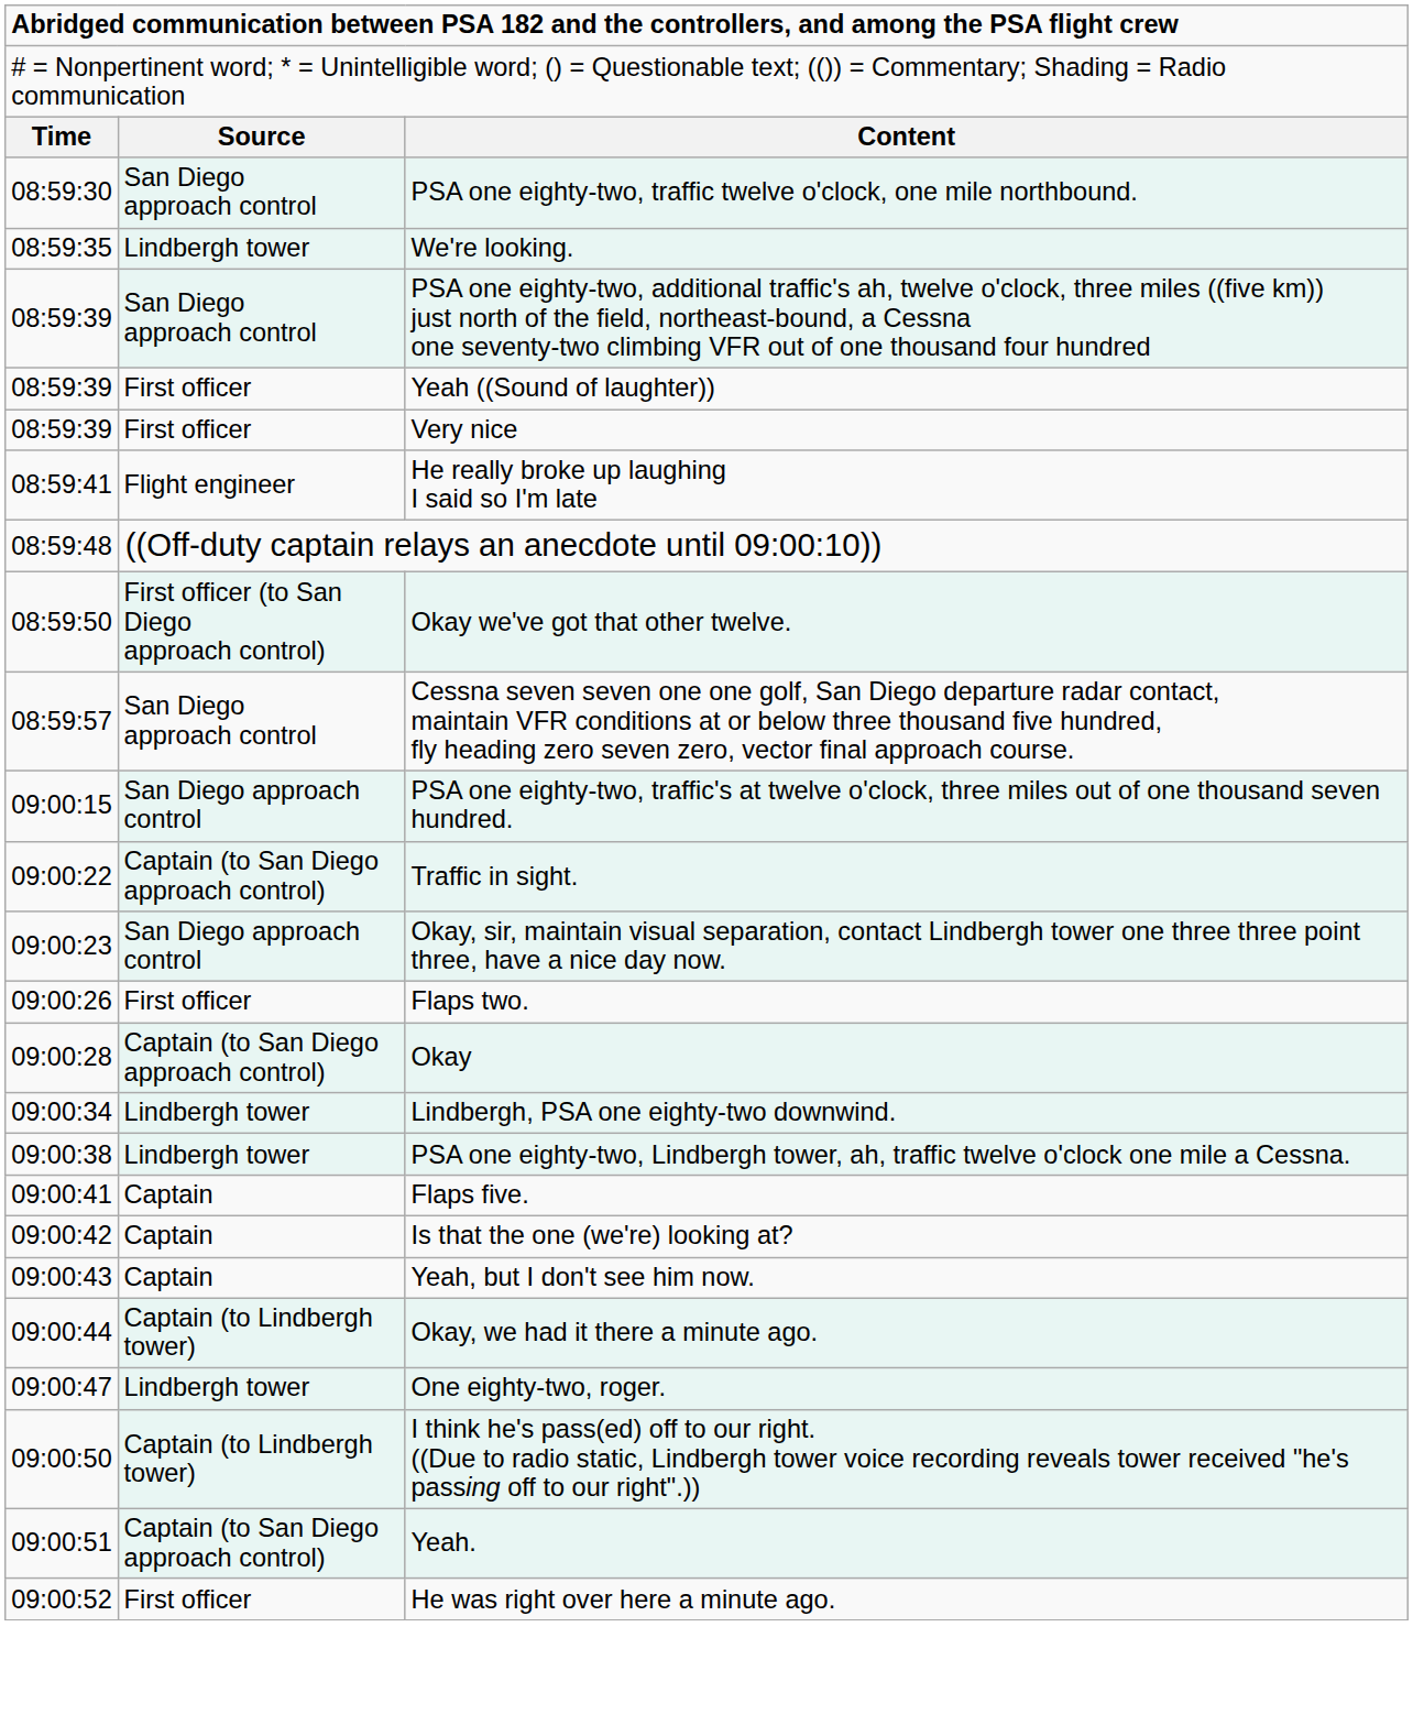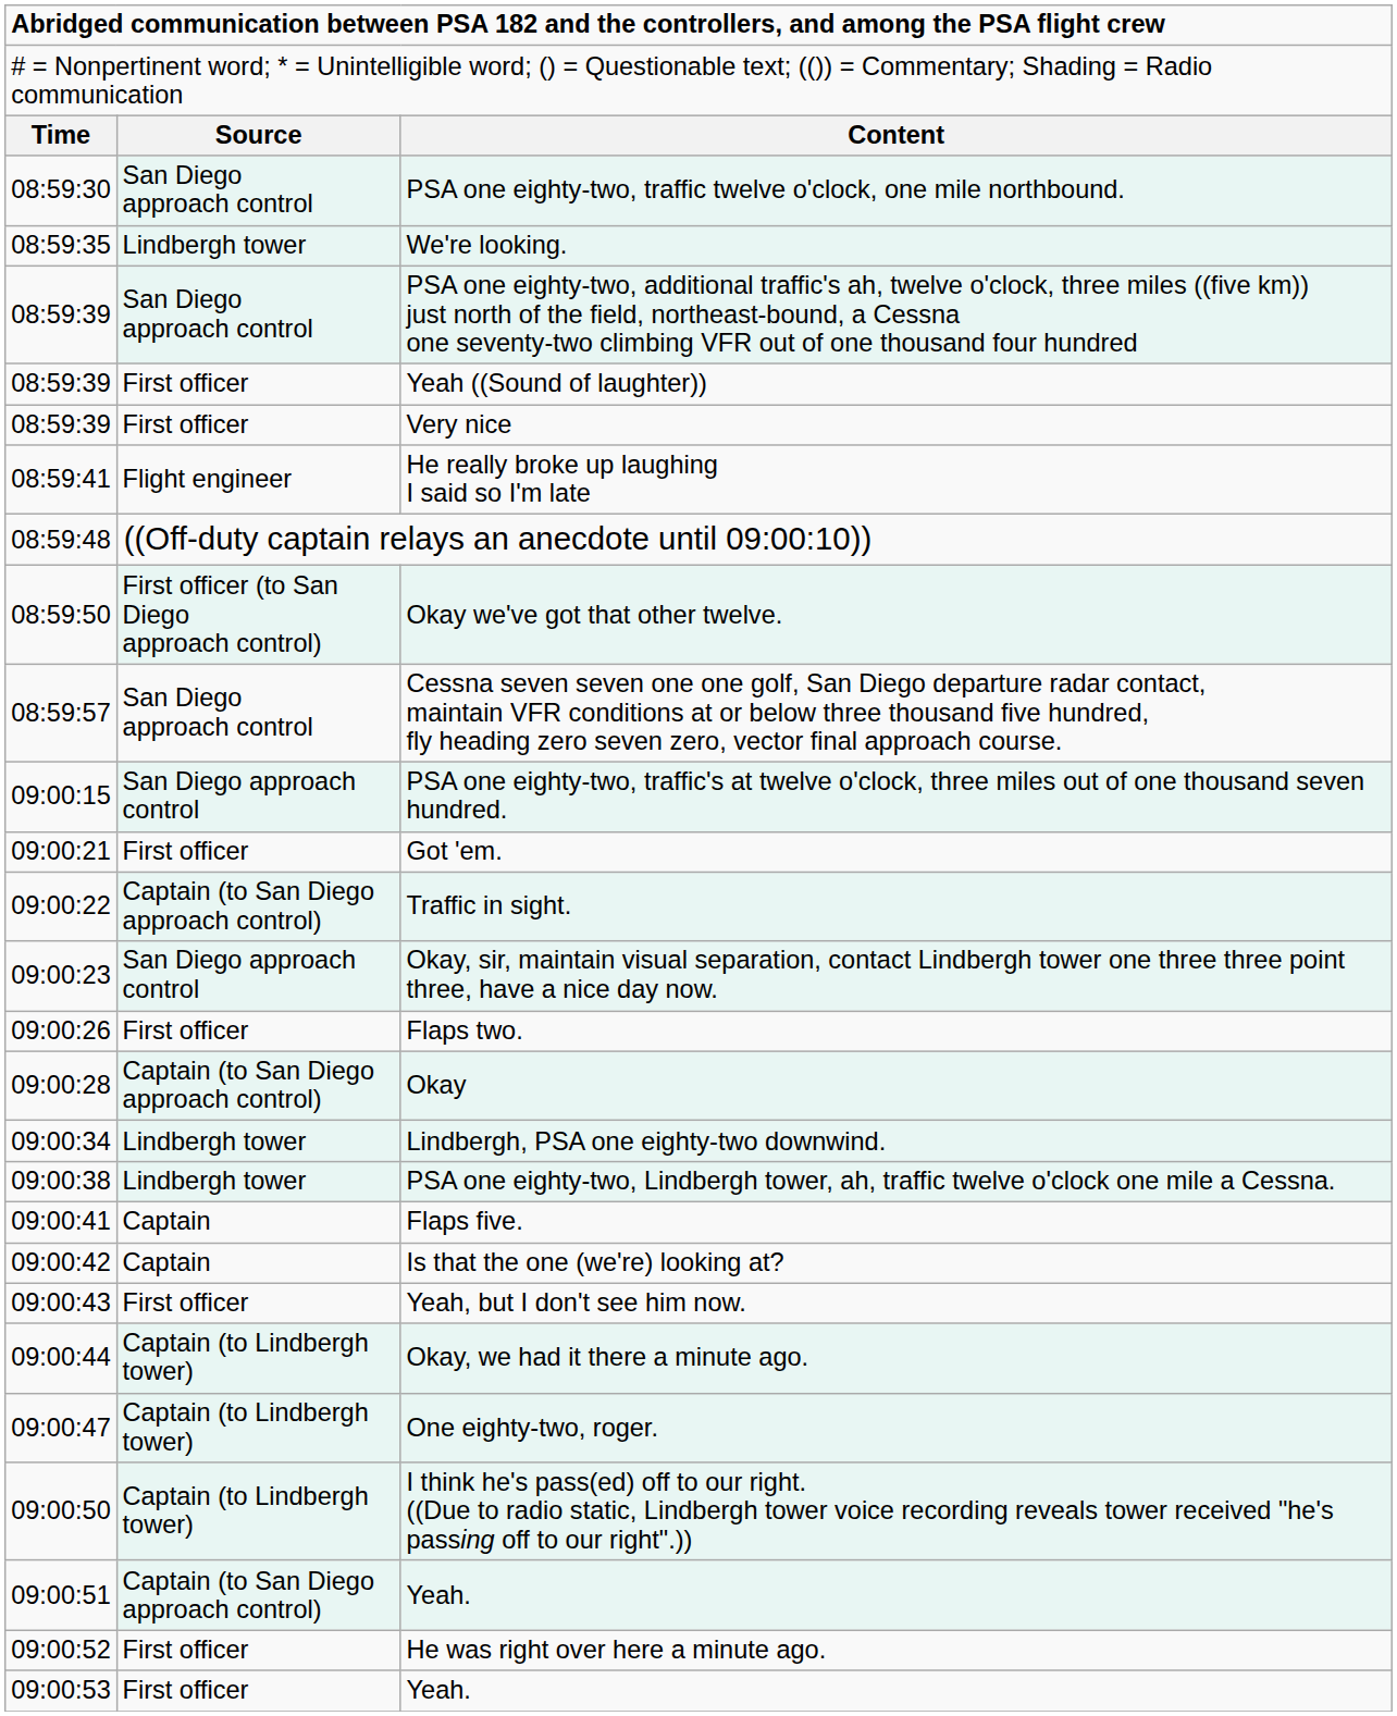 <table class="wikitable">
 <tr>
 <td colspan="3"><strong>Abridged communication between PSA 182 and the controllers, and among the PSA flight crew</strong></td>
 </tr>
 <tr>
 <td colspan="3"># = Nonpertinent word; * = Unintelligible word; () = Questionable text; (()) = Commentary; Shading = Radio communication</td>
 </tr>
 <tr>
 <th>Time</th>
 <th>Source</th>
 <th>Content</th>
 </tr>
 <tr>
 <td>08:59:30</td>
 <td style="background:#E8F6F3;">San Diego<br>approach control</td>
 <td style="background:#E8F6F3;">PSA one eighty-two, traffic twelve o'clock, one mile northbound.</td>
 </tr>
 <tr>
 <td>08:59:35</td>
 <td style="background:#E8F6F3;">Lindbergh tower</td>
 <td style="background:#E8F6F3;">We're looking.</td>
 </tr>
 <tr>
 <td>08:59:39</td>
 <td style="background:#E8F6F3;">San Diego<br>approach control</td>
 <td style="background:#E8F6F3;">PSA one eighty-two, additional traffic's ah, twelve o'clock, three miles ((five km))<br>just north of the field, northeast-bound, a Cessna<br>one seventy-two climbing VFR out of one thousand four hundred</td>
 </tr>
 <tr>
 <td>08:59:39</td>
 <td>First officer</td>
 <td>Yeah ((Sound of laughter))</td>
 </tr>
 <tr>
 <td>08:59:39</td>
 <td>First officer</td>
 <td>Very nice</td>
 </tr>
 <tr>
 <td>08:59:41</td>
 <td>Flight engineer</td>
 <td>He really broke up laughing<br>I said so I'm late</td>
 </tr>
 <tr>
 <td>08:59:48</td>
 <td colspan="2" style="font-size: 1.25em;">((Off-duty captain relays an anecdote until 09:00:10))</td>
 </tr>
 <tr>
 <td>08:59:50</td>
 <td style="background:#E8F6F3;">First officer (to San Diego<br>approach control)</td>
 <td style="background:#E8F6F3;">Okay we've got that other twelve.</td>
 </tr>
 <tr>
 <td>08:59:57</td>
 <td>San Diego<br>approach control</td>
 <td>Cessna seven seven one one golf, San Diego departure radar contact,<br>maintain VFR conditions at or below three thousand five hundred,<br>fly heading zero seven zero, vector final approach course.</td>
 </tr>
 <tr>
 <td>09:00:15</td>
 <td style="background:#E8F6F3;">San Diego approach control</td>
 <td style="background:#E8F6F3;">PSA one eighty-two, traffic's at twelve o'clock, three miles out of one thousand seven hundred.</td>
 </tr>
 <tr>
+<td>09:00:21</td>
+<td>First officer</td>
+<td>Got 'em.</td>
+</tr>
+<tr>
 <td>09:00:22</td>
 <td style="background:#E8F6F3;">Captain (to San Diego<br>approach control)</td>
 <td style="background:#E8F6F3;">Traffic in sight.</td>
 </tr>
 <tr>
 <td>09:00:23</td>
 <td style="background:#E8F6F3;">San Diego approach control</td>
 <td style="background:#E8F6F3;">Okay, sir, maintain visual separation, contact Lindbergh tower one three three point three, have a nice day now.</td>
 </tr>
 <tr>
 <td>09:00:26</td>
 <td>First officer</td>
 <td>Flaps two.</td>
 </tr>
 <tr>
 <td>09:00:28</td>
 <td style="background:#E8F6F3;">Captain (to San Diego<br>approach control)</td>
 <td style="background:#E8F6F3;">Okay</td>
 </tr>
 <tr>
 <td>09:00:34</td>
 <td style="background:#E8F6F3;">Lindbergh tower</td>
 <td style="background:#E8F6F3;">Lindbergh, PSA one eighty-two downwind.</td>
 </tr>
 <tr>
 <td>09:00:38</td>
 <td style="background:#E8F6F3;">Lindbergh tower</td>
 <td style="background:#E8F6F3;">PSA one eighty-two, Lindbergh tower, ah, traffic twelve o'clock one mile a Cessna.</td>
 </tr>
 <tr>
 <td>09:00:41</td>
 <td>Captain</td>
 <td>Flaps five.</td>
 </tr>
 <tr>
 <td>09:00:42</td>
 <td>Captain</td>
 <td>Is that the one (we're) looking at?</td>
 </tr>
 <tr>
 <td>09:00:43</td>
-<td>Captain</td>
+<td>First officer</td>
 <td>Yeah, but I don't see him now.</td>
 </tr>
 <tr>
 <td>09:00:44</td>
 <td style="background:#E8F6F3;">Captain (to Lindbergh tower)</td>
 <td style="background:#E8F6F3;">Okay, we had it there a minute ago.</td>
 </tr>
 <tr>
 <td>09:00:47</td>
-<td style="background:#E8F6F3;">Lindbergh tower</td>
+<td style="background:#E8F6F3;">Captain (to Lindbergh tower)</td>
 <td style="background:#E8F6F3;">One eighty-two, roger.</td>
 </tr>
 <tr>
 <td>09:00:50</td>
 <td style="background:#E8F6F3;">Captain (to Lindbergh tower)</td>
 <td style="background:#E8F6F3;">I think he's pass(ed) off to our right.<br>((Due to radio static, Lindbergh tower voice recording reveals tower received "he's pass<em>ing</em> off to our right".))</td>
 </tr>
 <tr>
 <td>09:00:51</td>
 <td style="background:#E8F6F3;">Captain (to San Diego<br>approach control)</td>
 <td style="background:#E8F6F3;">Yeah.</td>
 </tr>
 <tr>
 <td>09:00:52</td>
 <td>First officer</td>
 <td>He was right over here a minute ago.</td>
 </tr>
 <tr>
+<td>09:00:53</td>
+<td>First officer</td>
+<td>Yeah.</td>
+</tr>
+<tr>
 </tr>
 </table>
